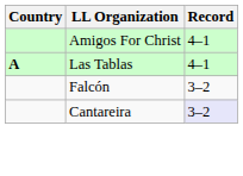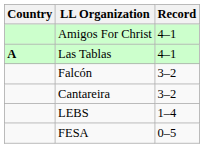 <table class="wikitable">
 <tr>
 <th>Country</th>
 <th>LL Organization</th>
 <th>Record</th>
 </tr>
 <tr bgcolor="ccffcc">
 <td><strong></strong></td>
 <td>Amigos For Christ</td>
 <td>4–1</td>
 </tr>
 <tr bgcolor="ccffcc">
 <td><strong></strong> <strong>A</strong></td>
 <td>Las Tablas</td>
 <td>4–1</td>
 </tr>
 <tr>
 <td><strong></strong></td>
 <td>Falcón</td>
 <td>3–2</td>
 </tr>
 <tr>
 <td><strong></strong></td>
 <td>Cantareira</td>
-<td style="background: lavender;">3–2</td>
+<td>3–2</td>
+</tr>
+<tr>
+<td><strong></strong></td>
+<td>LEBS</td>
+<td>1–4</td>
+</tr>
+<tr>
+<td><strong></strong></td>
+<td>FESA</td>
+<td>0–5</td>
 </tr>
 </table>
